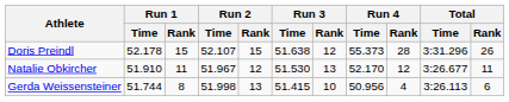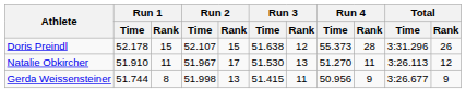 <table class="wikitable" border="1" style="font-size:90%">
 <tr>
 <th rowspan="2">Athlete</th>
 <th colspan="2">Run 1</th>
 <th colspan="2">Run 2</th>
 <th colspan="2">Run 3</th>
 <th colspan="2">Run 4</th>
 <th colspan="2">Total</th>
 </tr>
 <tr>
 <th>Time</th>
 <th>Rank</th>
 <th>Time</th>
 <th>Rank</th>
 <th>Time</th>
 <th>Rank</th>
 <th>Time</th>
 <th>Rank</th>
 <th>Time</th>
 <th>Rank</th>
 </tr>
 <tr>
 <td><a href='#'>Doris Preindl</a></td>
 <td align="center">52.178</td>
 <td align="center">15</td>
 <td align="center">52.107</td>
 <td align="center">15</td>
 <td align="center">51.638</td>
 <td align="center">12</td>
 <td align="center">55.373</td>
 <td align="center">28</td>
 <td align="center">3:31.296</td>
 <td align="center">26</td>
 </tr>
 <tr>
 <td><a href='#'>Natalie Obkircher</a></td>
 <td align="center">51.910</td>
 <td align="center">11</td>
 <td align="center">51.967</td>
-<td align="center">12</td>
+<td align="center">17</td>
 <td align="center">51.530</td>
 <td align="center">13</td>
-<td align="center">52.170</td>
+<td align="center">51.270</td>
+<td align="center">11</td>
+<td align="center">3:26.113</td>
 <td align="center">12</td>
-<td align="center">3:26.677</td>
-<td align="center">11</td>
 </tr>
 <tr>
 <td><a href='#'>Gerda Weissensteiner</a></td>
 <td align="center">51.744</td>
 <td align="center">8</td>
 <td align="center">51.998</td>
 <td align="center">13</td>
 <td align="center">51.415</td>
-<td align="center">10</td>
+<td align="center">11</td>
 <td align="center">50.956</td>
-<td align="center">4</td>
-<td align="center">3:26.113</td>
-<td align="center">6</td>
+<td align="center">9</td>
+<td align="center">3:26.677</td>
+<td align="center">9</td>
 </tr>
 </table>
